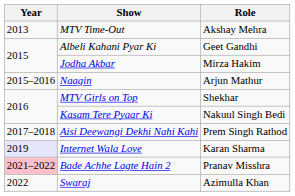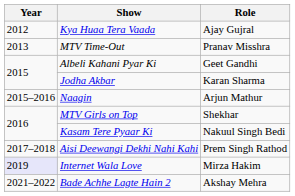 <table class="wikitable">
 <tr>
 <th>Year</th>
 <th>Show</th>
 <th>Role</th>
 </tr>
 <tr>
+<td>2012</td>
+<td><em><a href='#'>Kya Huaa Tera Vaada</a></em></td>
+<td>Ajay Gujral</td>
+</tr>
+<tr>
 <td>2013</td>
 <td><em>MTV Time-Out</em></td>
-<td>Akshay Mehra</td>
+<td>Pranav Misshra</td>
 </tr>
 <tr>
 <td rowspan="2">2015</td>
 <td><em>Albeli Kahani Pyar Ki</em></td>
 <td>Geet Gandhi</td>
 </tr>
 <tr>
 <td><em><a href='#'>Jodha Akbar</a></em></td>
-<td>Mirza Hakim</td>
+<td>Karan Sharma</td>
 </tr>
 <tr>
 <td>2015–2016</td>
 <td><em><a href='#'>Naagin</a></em></td>
 <td>Arjun Mathur</td>
 </tr>
 <tr>
 <td rowspan="2">2016</td>
 <td><em><a href='#'>MTV Girls on Top</a></em></td>
 <td>Shekhar</td>
 </tr>
 <tr>
 <td><em><a href='#'>Kasam Tere Pyaar Ki</a></em></td>
 <td>Nakuul Singh Bedi</td>
 </tr>
 <tr>
 <td>2017–2018</td>
 <td><em><a href='#'>Aisi Deewangi Dekhi Nahi Kahi</a></em></td>
 <td>Prem Singh Rathod</td>
 </tr>
 <tr>
 <td style="background: lavender;">2019</td>
 <td><em><a href='#'>Internet Wala Love</a></em></td>
-<td>Karan Sharma</td>
+<td>Mirza Hakim</td>
 </tr>
 <tr>
-<td style="background: pink;">2021–2022</td>
+<td>2021–2022</td>
 <td><em><a href='#'>Bade Achhe Lagte Hain 2</a></em></td>
-<td>Pranav Misshra</td>
-</tr>
-<tr>
-<td>2022</td>
-<td><em><a href='#'>Swaraj</a></em></td>
-<td>Azimulla Khan</td>
+<td>Akshay Mehra</td>
 </tr>
 </table>
